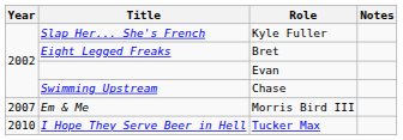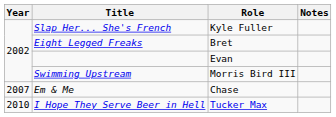 <table class="wikitable sortable">
 <tr>
 <th>Year</th>
 <th>Title</th>
 <th>Role</th>
 <th class="unsortable">Notes</th>
 </tr>
 <tr>
 <td rowspan="4">2002</td>
 <td><em><a href='#'>Slap Her... She's French</a></em></td>
 <td>Kyle Fuller</td>
 <td></td>
 </tr>
 <tr>
 <td><em><a href='#'>Eight Legged Freaks</a></em></td>
 <td>Bret</td>
 <td></td>
 </tr>
 <tr>
 <td><em></em></td>
 <td>Evan</td>
 <td></td>
 </tr>
 <tr>
 <td><em><a href='#'>Swimming Upstream</a></em></td>
-<td>Chase</td>
+<td>Morris Bird III</td>
 <td></td>
 </tr>
 <tr>
 <td>2007</td>
 <td><em>Em & Me</em></td>
-<td>Morris Bird III</td>
+<td>Chase</td>
 <td></td>
 </tr>
 <tr>
 <td>2010</td>
 <td><em><a href='#'>I Hope They Serve Beer in Hell</a></em></td>
 <td><a href='#'>Tucker Max</a></td>
 <td></td>
 </tr>
 </table>
